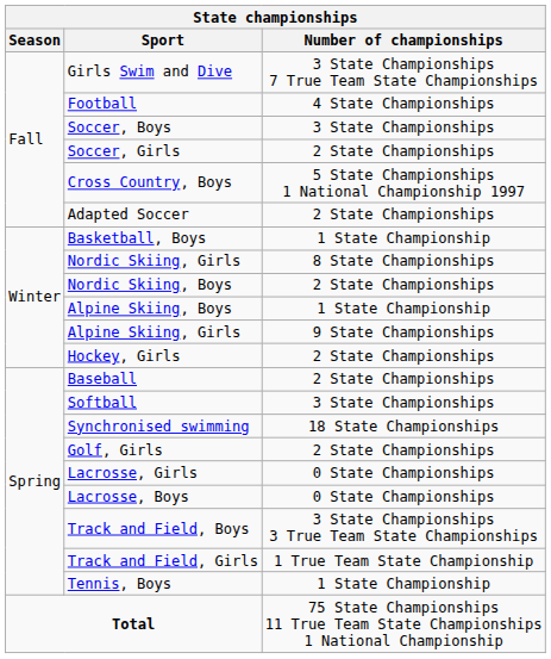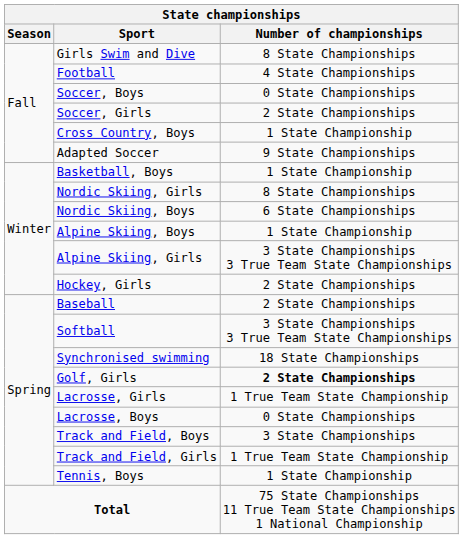 <table class="wikitable">
 <tr>
 <th colspan="3">State championships</th>
 </tr>
 <tr>
 <th>Season</th>
 <th>Sport</th>
 <th>Number of championships</th>
 </tr>
 <tr>
 <td rowspan="6">Fall</td>
 <td>Girls <a href='#'>Swim</a> and <a href='#'>Dive</a></td>
-<td style="text-align:center;">3 State Championships<br>7 True Team State Championships</td>
+<td style="text-align:center;">8 State Championships</td>
 </tr>
 <tr>
 <td><a href='#'>Football</a></td>
 <td style="text-align:center;">4 State Championships</td>
 </tr>
 <tr>
 <td><a href='#'>Soccer</a>, Boys</td>
-<td style="text-align:center;">3 State Championships </td>
+<td style="text-align:center;">0 State Championships</td>
 </tr>
 <tr>
 <td><a href='#'>Soccer</a>, Girls</td>
 <td style="text-align:center;">2 State Championships</td>
 </tr>
 <tr>
 <td><a href='#'>Cross Country</a>, Boys</td>
-<td style="text-align:center;">5 State Championships<br>1 National Championship 1997 </td>
+<td style="text-align:center;">1 State Championship</td>
 </tr>
 <tr>
 <td>Adapted Soccer</td>
-<td style="text-align:center;">2 State Championships</td>
+<td style="text-align:center;">9 State Championships</td>
 </tr>
 <tr>
 <td rowspan="6">Winter</td>
 <td><a href='#'>Basketball</a>, Boys</td>
 <td style="text-align:center;">1 State Championship</td>
 </tr>
 <tr>
 <td><a href='#'>Nordic Skiing</a>, Girls</td>
 <td style="text-align:center;">8 State Championships</td>
 </tr>
 <tr>
 <td><a href='#'>Nordic Skiing</a>, Boys</td>
-<td style="text-align:center;">2 State Championships </td>
+<td style="text-align:center;">6 State Championships</td>
 </tr>
 <tr>
 <td><a href='#'>Alpine Skiing</a>, Boys</td>
 <td style="text-align:center;">1 State Championship</td>
 </tr>
 <tr>
 <td><a href='#'>Alpine Skiing</a>, Girls</td>
-<td style="text-align:center;">9 State Championships</td>
+<td style="text-align:center;">3 State Championships<br>3 True Team State Championships</td>
 </tr>
 <tr>
 <td><a href='#'>Hockey</a>, Girls</td>
 <td style="text-align:center;">2 State Championships </td>
 </tr>
 <tr>
 <td rowspan="9">Spring</td>
 <td><a href='#'>Baseball</a></td>
 <td style="text-align:center;">2 State Championships</td>
 </tr>
 <tr>
 <td><a href='#'>Softball</a></td>
-<td style="text-align:center;">3 State Championships</td>
+<td style="text-align:center;">3 State Championships<br>3 True Team State Championships</td>
 </tr>
 <tr>
 <td><a href='#'>Synchronised swimming</a></td>
 <td style="text-align:center;">18 State Championships</td>
 </tr>
 <tr>
 <td><a href='#'>Golf</a>, Girls</td>
-<td style="text-align:center;">2 State Championships</td>
+<td style="text-align:center;"><strong>2 State Championships</strong></td>
 </tr>
 <tr>
 <td><a href='#'>Lacrosse</a>, Girls</td>
-<td style="text-align:center;">0 State Championships</td>
+<td style="text-align:center;">1 True Team State Championship</td>
 </tr>
 <tr>
 <td><a href='#'>Lacrosse</a>, Boys</td>
 <td style="text-align:center;">0 State Championships</td>
 </tr>
 <tr>
 <td><a href='#'>Track and Field</a>, Boys</td>
-<td style="text-align:center;">3 State Championships<br>3 True Team State Championships</td>
+<td style="text-align:center;">3 State Championships</td>
 </tr>
 <tr>
 <td><a href='#'>Track and Field</a>, Girls</td>
 <td style="text-align:center;">1 True Team State Championship</td>
 </tr>
 <tr>
 <td><a href='#'>Tennis</a>, Boys</td>
 <td style="text-align:center;">1 State Championship</td>
 </tr>
 <tr>
 <td style="text-align:center;" colspan="2"><strong>Total</strong></td>
 <td style="text-align:center;">75 State Championships<br>11 True Team State Championships<br>1 National Championship</td>
 </tr>
 </table>
